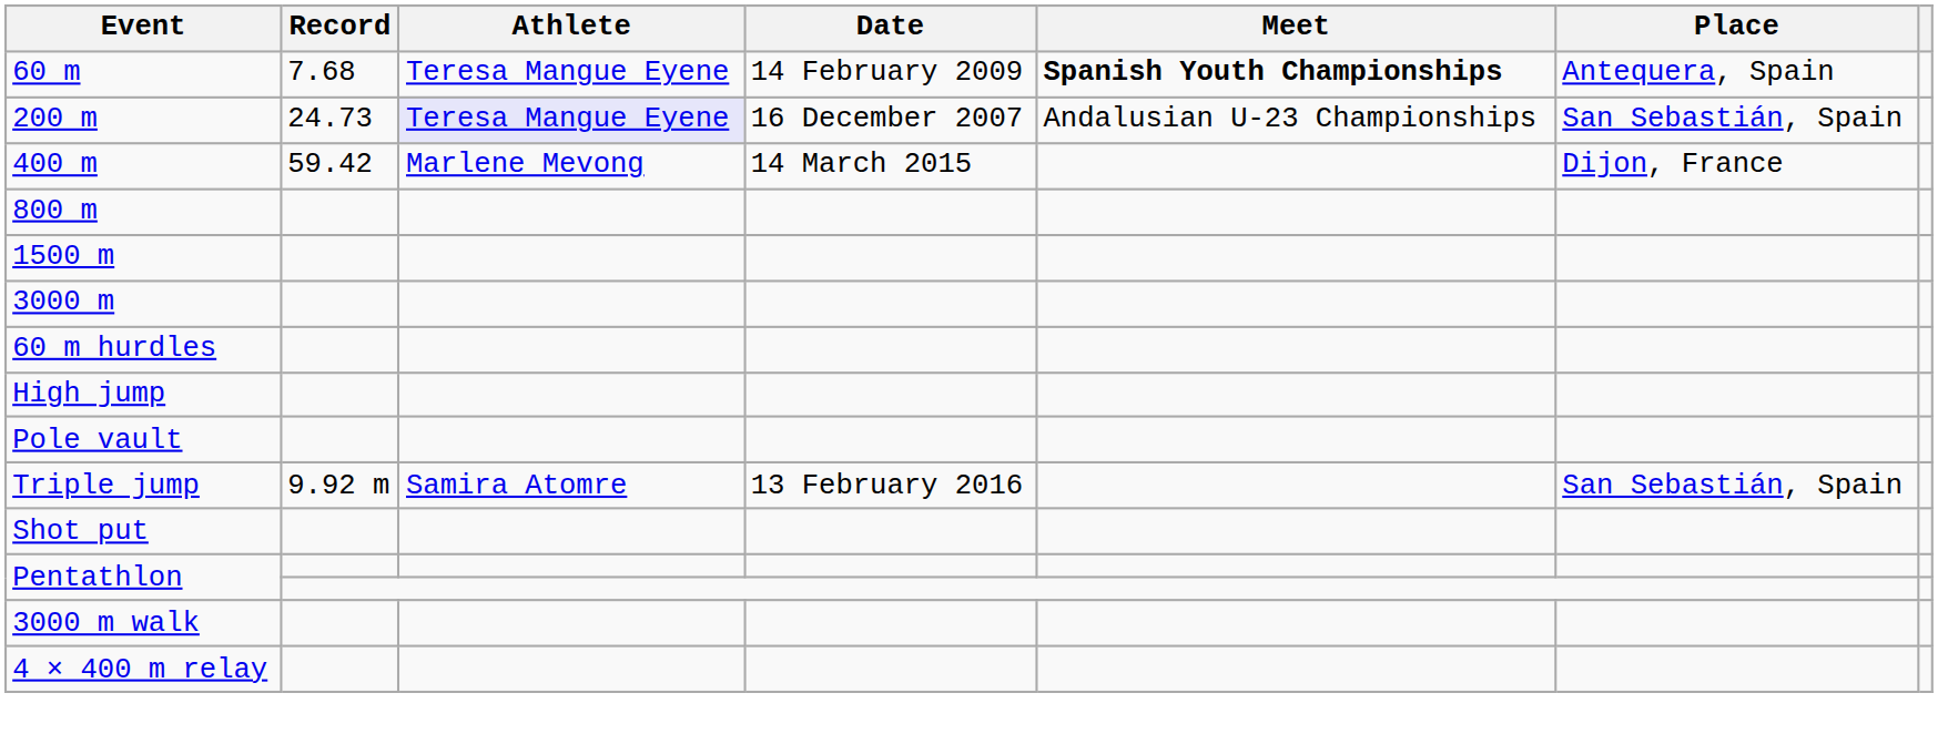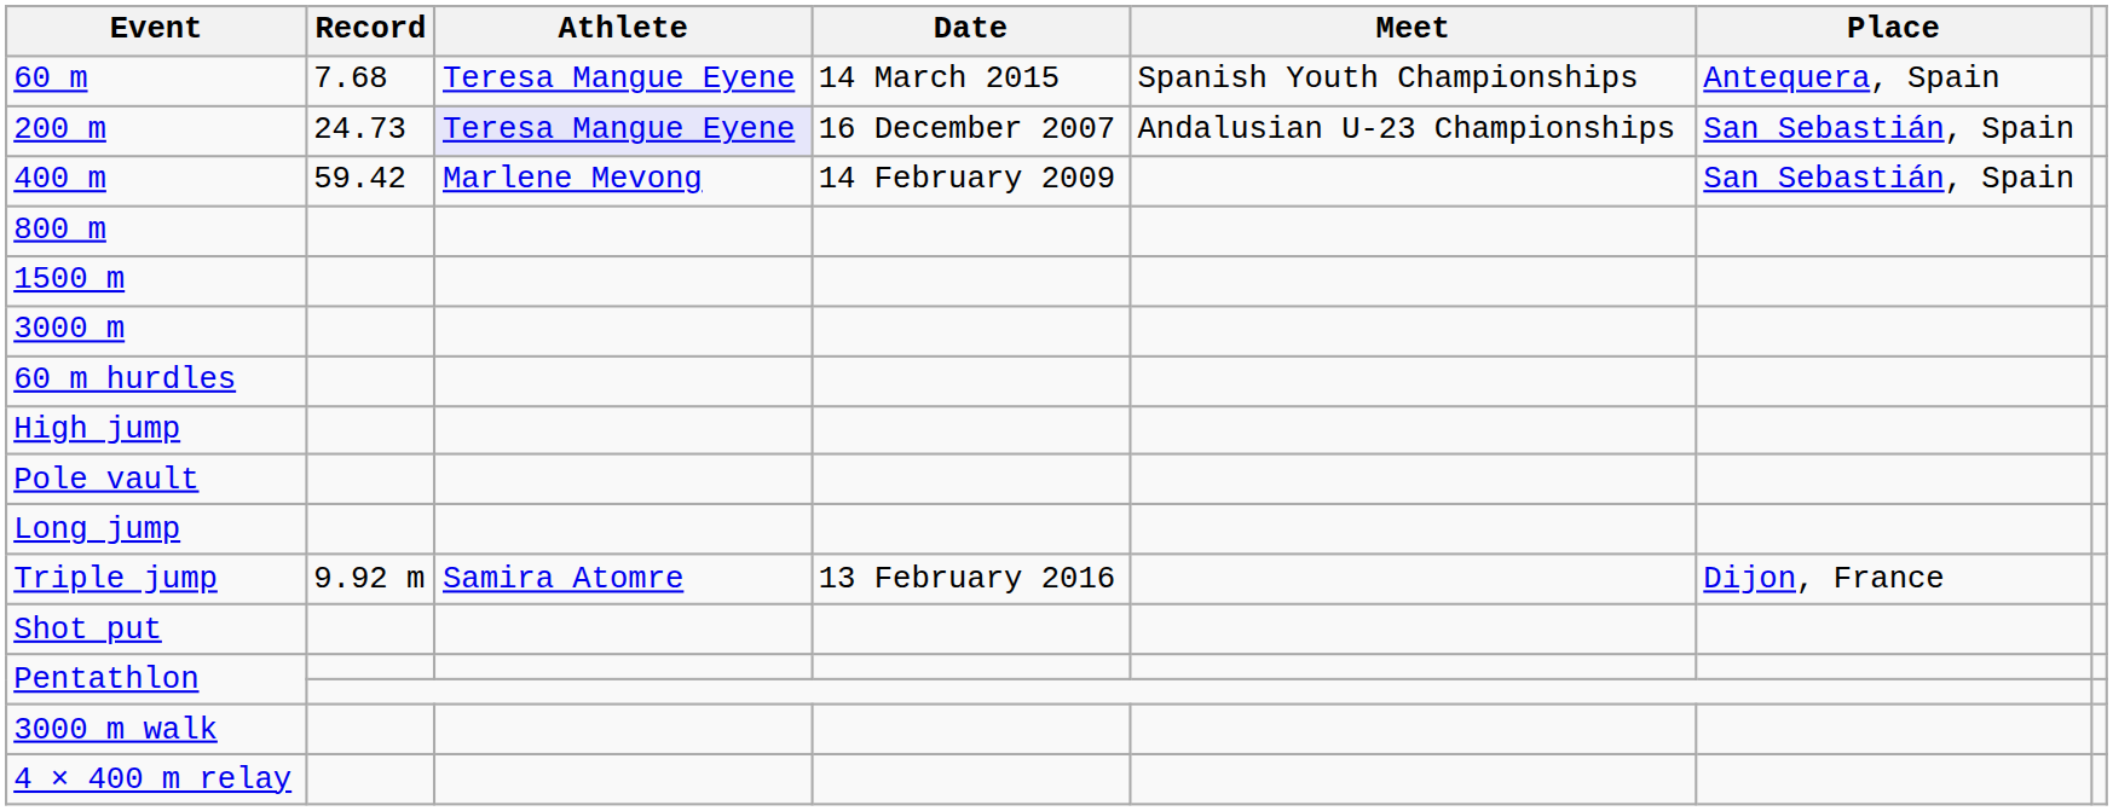 <table class="wikitable" style="font-size:95%; width: 95%;">
 <tr>
 <th>Event</th>
 <th>Record</th>
 <th>Athlete</th>
 <th>Date</th>
 <th>Meet</th>
 <th>Place</th>
 <th></th>
 </tr>
 <tr>
 <td><a href='#'>60 m</a></td>
 <td>7.68</td>
 <td><a href='#'>Teresa Mangue Eyene</a></td>
-<td>14 February 2009</td>
-<td><strong>Spanish Youth Championships</strong></td>
+<td>14 March 2015</td>
+<td>Spanish Youth Championships</td>
 <td><a href='#'>Antequera</a>, Spain</td>
 <td></td>
 </tr>
 <tr>
 <td><a href='#'>200 m</a></td>
 <td>24.73</td>
 <td style="background: lavender;"><a href='#'>Teresa Mangue Eyene</a></td>
 <td>16 December 2007</td>
 <td>Andalusian U-23 Championships</td>
 <td><a href='#'>San Sebastián</a>, Spain</td>
 <td></td>
 </tr>
 <tr>
 <td><a href='#'>400 m</a></td>
 <td>59.42</td>
 <td><a href='#'>Marlene Mevong</a></td>
-<td>14 March 2015</td>
+<td>14 February 2009</td>
 <td></td>
-<td><a href='#'>Dijon</a>, France</td>
+<td><a href='#'>San Sebastián</a>, Spain</td>
 <td></td>
 </tr>
 <tr>
 <td><a href='#'>800 m</a></td>
 <td></td>
 <td></td>
 <td></td>
 <td></td>
 <td></td>
 <td></td>
 </tr>
 <tr>
 <td><a href='#'>1500 m</a></td>
 <td></td>
 <td></td>
 <td></td>
 <td></td>
 <td></td>
 <td></td>
 </tr>
 <tr>
 <td><a href='#'>3000 m</a></td>
 <td></td>
 <td></td>
 <td></td>
 <td></td>
 <td></td>
 <td></td>
 </tr>
 <tr>
 <td><a href='#'>60 m hurdles</a></td>
 <td></td>
 <td></td>
 <td></td>
 <td></td>
 <td></td>
 <td></td>
 </tr>
 <tr>
 <td><a href='#'>High jump</a></td>
 <td></td>
 <td></td>
 <td></td>
 <td></td>
 <td></td>
 <td></td>
 </tr>
 <tr>
 <td><a href='#'>Pole vault</a></td>
 <td></td>
 <td></td>
 <td></td>
 <td></td>
 <td></td>
 <td></td>
 </tr>
 <tr>
+<td><a href='#'>Long jump</a></td>
+<td></td>
+<td></td>
+<td></td>
+<td></td>
+<td></td>
+<td></td>
+</tr>
+<tr>
 <td><a href='#'>Triple jump</a></td>
 <td>9.92 m</td>
 <td><a href='#'>Samira Atomre</a></td>
 <td>13 February 2016</td>
 <td></td>
-<td><a href='#'>San Sebastián</a>, Spain</td>
+<td><a href='#'>Dijon</a>, France</td>
 <td></td>
 </tr>
 <tr>
 <td><a href='#'>Shot put</a></td>
 <td></td>
 <td></td>
 <td></td>
 <td></td>
 <td></td>
 <td></td>
 </tr>
 <tr>
 <td rowspan=2><a href='#'>Pentathlon</a></td>
 <td></td>
 <td></td>
 <td></td>
 <td></td>
 <td></td>
 <td></td>
 </tr>
 <tr>
 <td colspan=5></td>
 <td></td>
 </tr>
 <tr>
 <td><a href='#'>3000 m walk</a></td>
 <td></td>
 <td></td>
 <td></td>
 <td></td>
 <td></td>
 <td></td>
 </tr>
 <tr>
 <td><a href='#'>4 × 400 m relay</a></td>
 <td></td>
 <td></td>
 <td></td>
 <td></td>
 <td></td>
 <td></td>
 </tr>
 </table>
